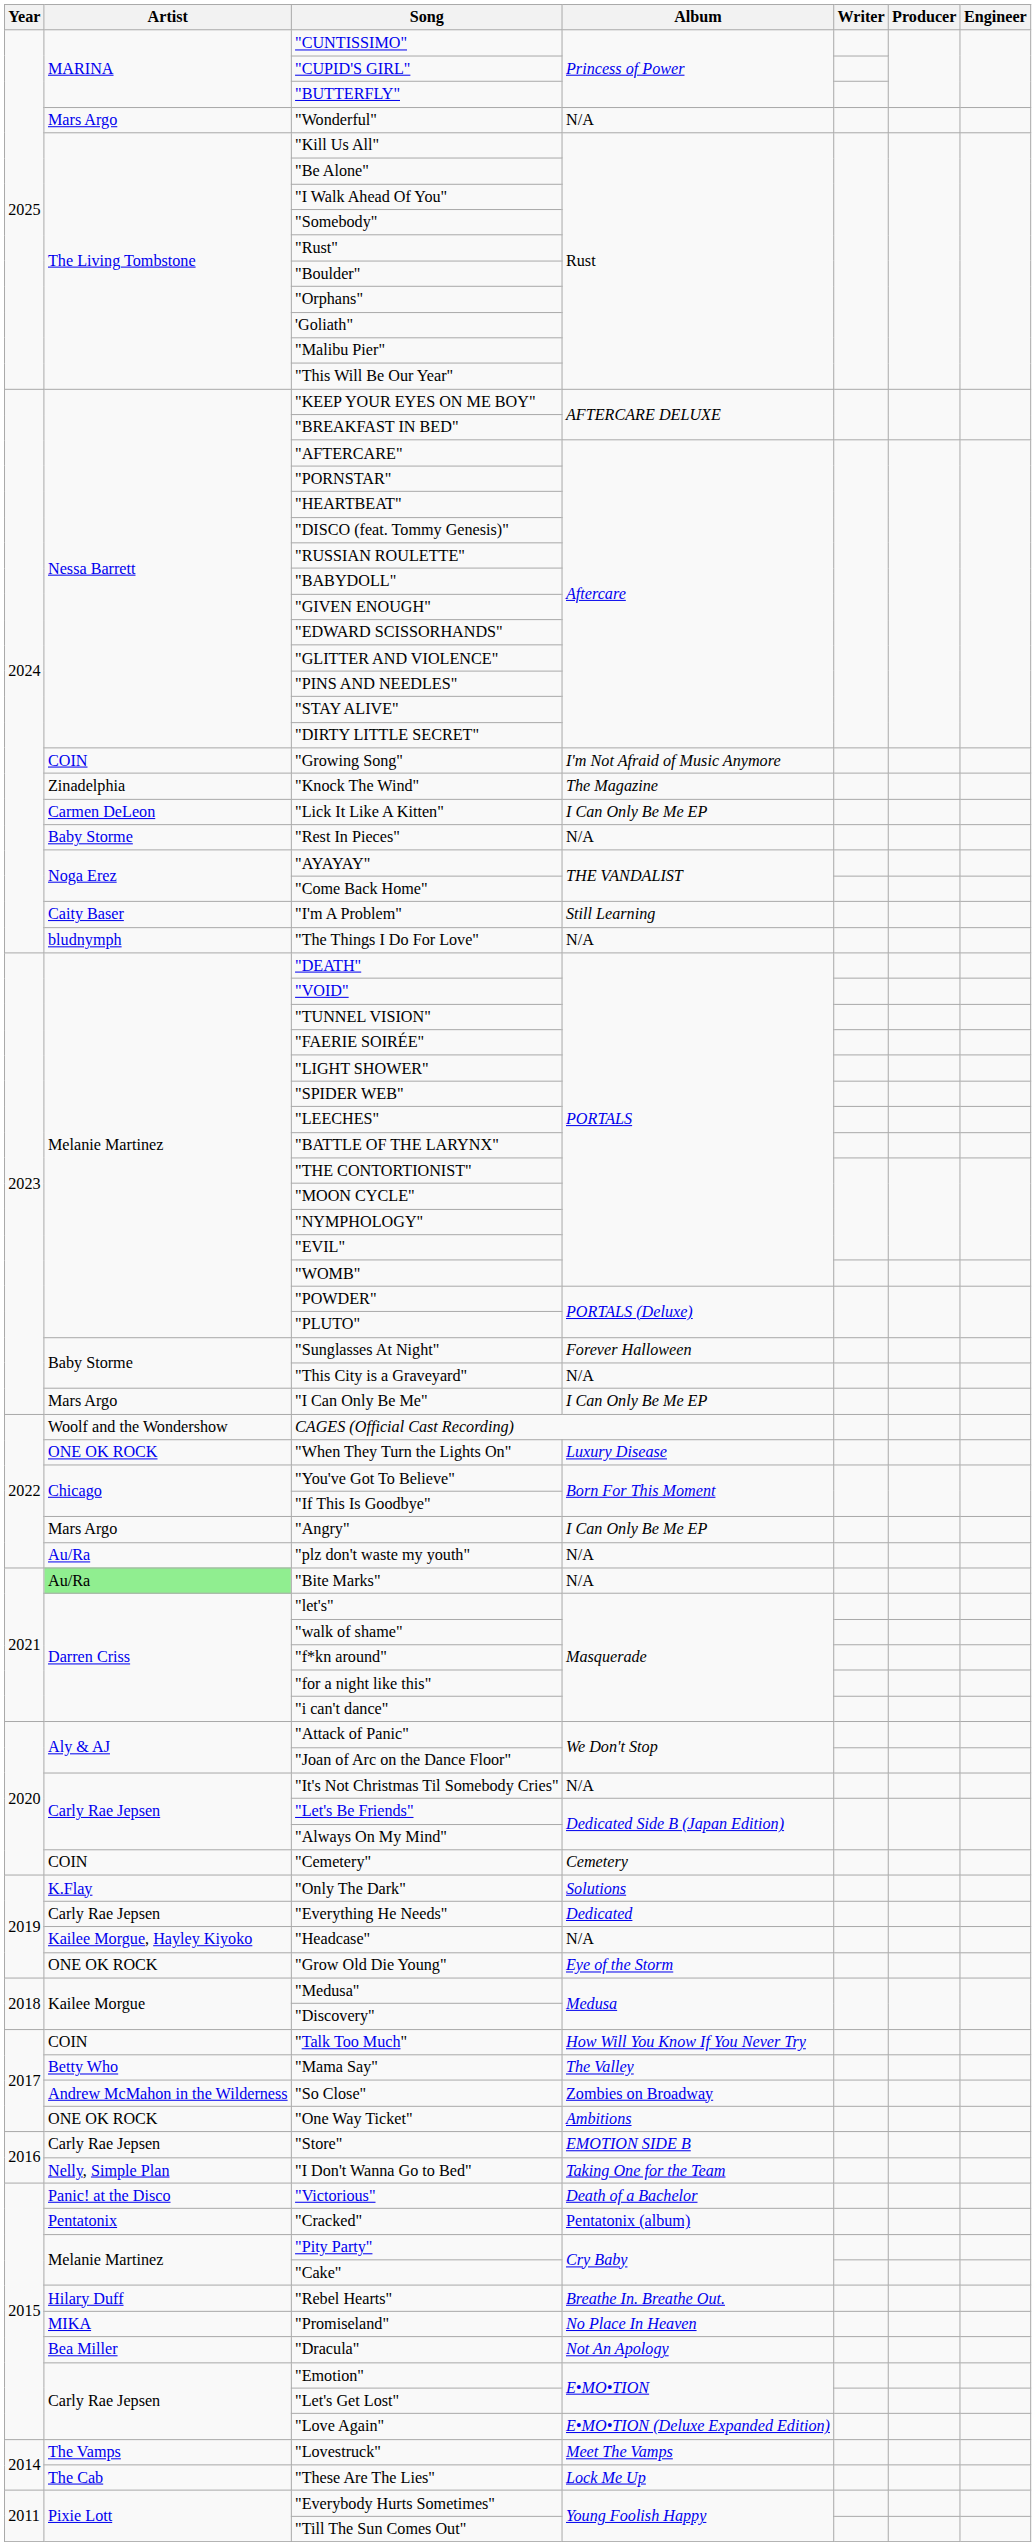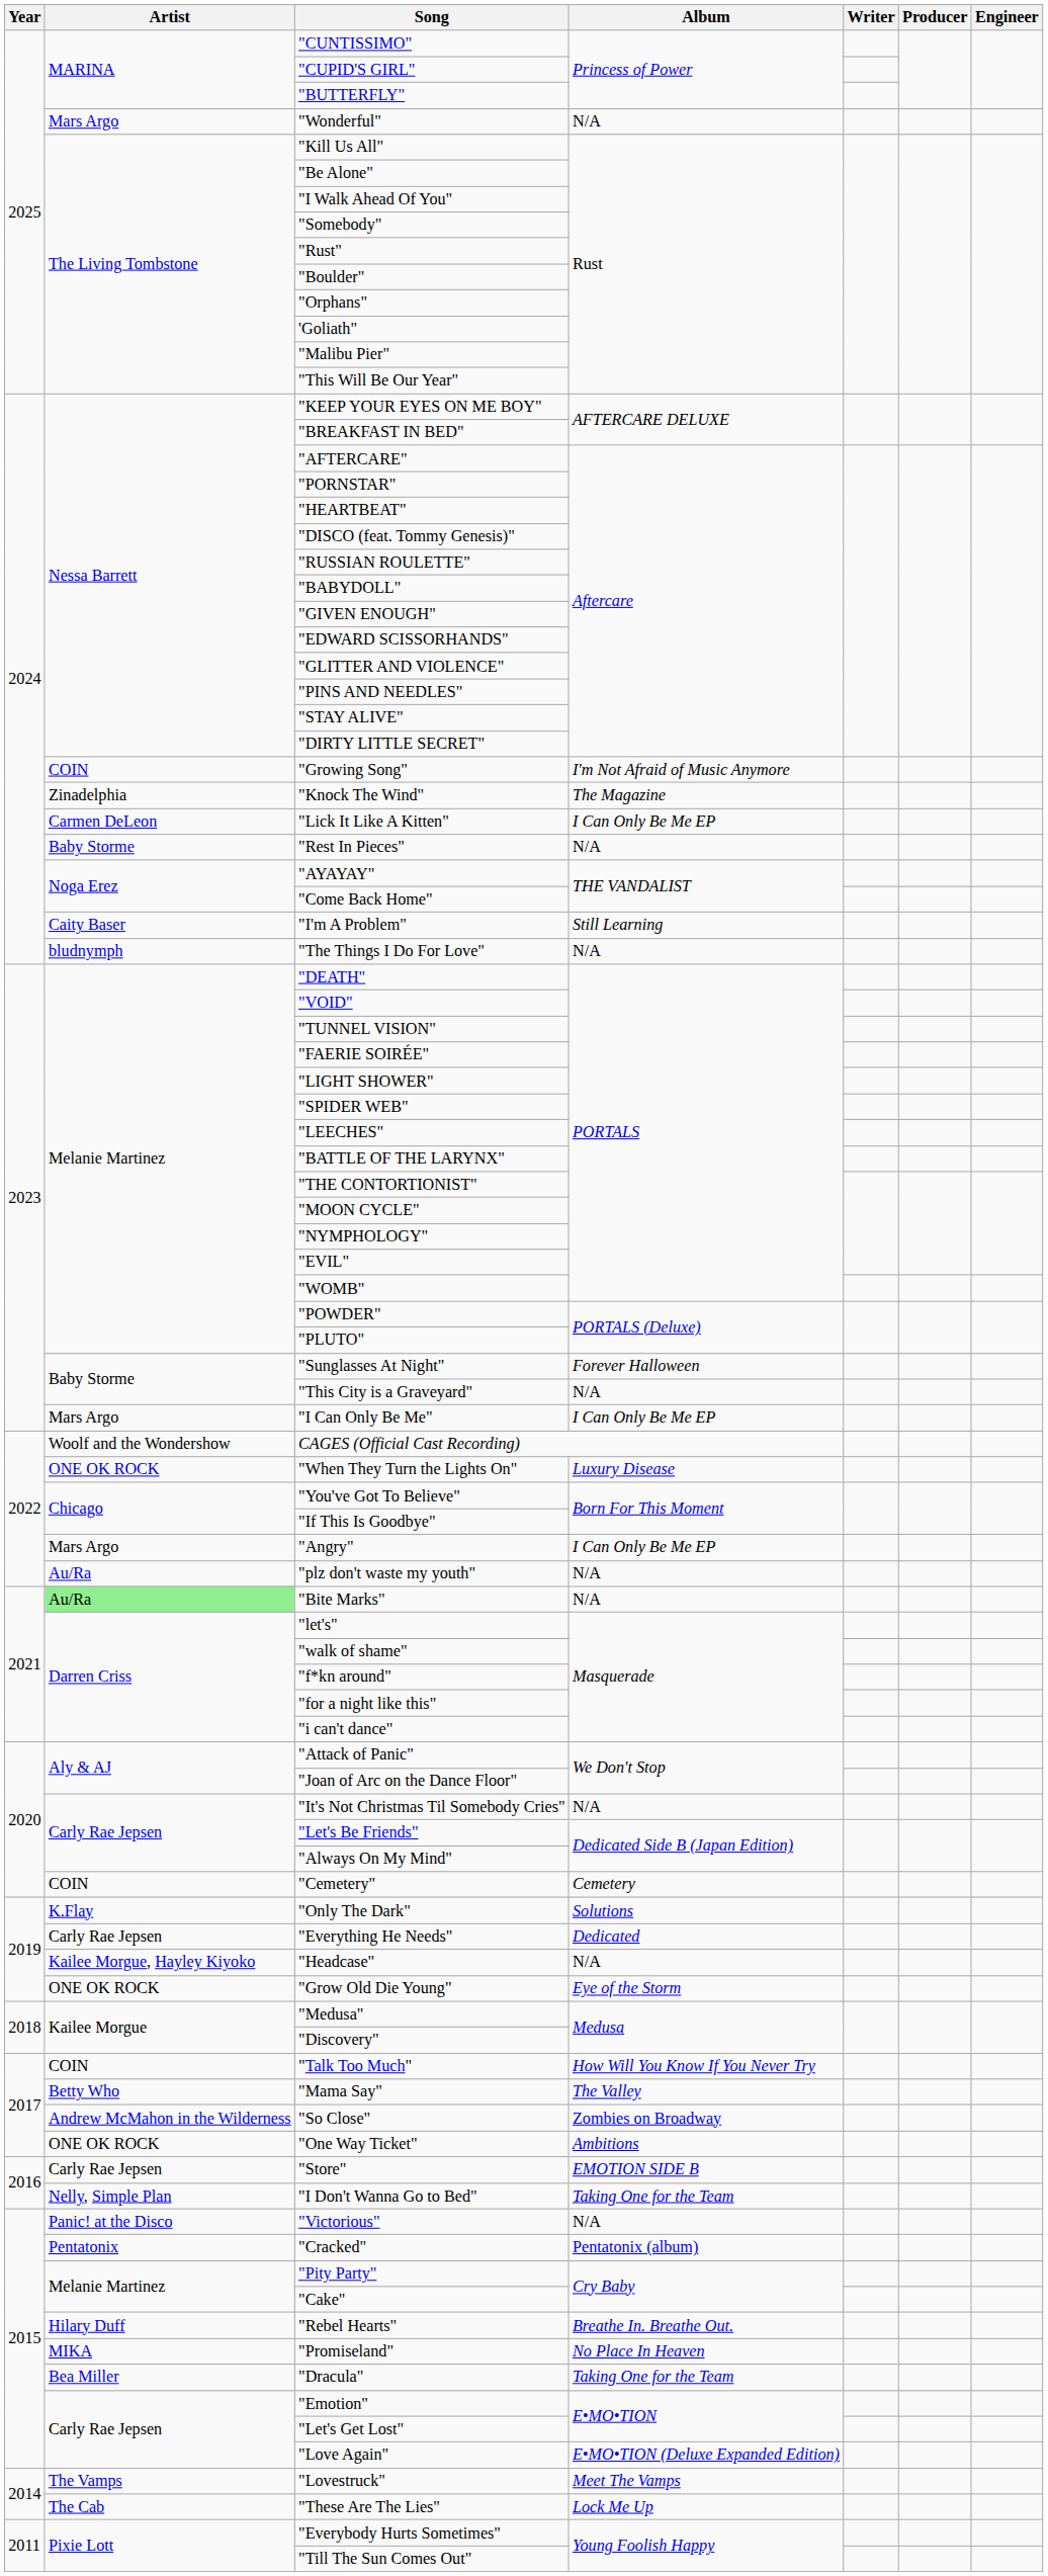 <table class="wikitable sortable">
 <tr>
 <th>Year</th>
 <th>Artist</th>
 <th>Song</th>
 <th>Album</th>
 <th>Writer</th>
 <th>Producer</th>
 <th>Engineer</th>
 </tr>
 <tr>
 <td rowspan="14">2025</td>
 <td rowspan="3"><a href='#'>MARINA</a></td>
 <td><a href='#'>"CUNTISSIMO"</a></td>
 <td rowspan="3"><em><a href='#'>Princess of Power</a></em></td>
 <td></td>
 <td rowspan="3"></td>
 <td rowspan="3"></td>
 </tr>
 <tr>
 <td><a href='#'>"CUPID'S GIRL"</a></td>
 <td></td>
 </tr>
 <tr>
 <td><a href='#'>"BUTTERFLY"</a></td>
 <td></td>
 </tr>
 <tr>
 <td><a href='#'>Mars Argo</a></td>
 <td>"Wonderful"</td>
 <td>N/A</td>
 <td></td>
 <td></td>
 <td></td>
 </tr>
 <tr>
 <td rowspan="10"><a href='#'>The Living Tombstone</a></td>
 <td>"Kill Us All"</td>
 <td rowspan="10">Rust</td>
 <td rowspan="10"></td>
 <td rowspan="10"></td>
 <td rowspan="10"></td>
 </tr>
 <tr>
 <td>"Be Alone"</td>
 </tr>
 <tr>
 <td>"I Walk Ahead Of You"</td>
 </tr>
 <tr>
 <td>"Somebody"</td>
 </tr>
 <tr>
 <td>"Rust"</td>
 </tr>
 <tr>
 <td>"Boulder"</td>
 </tr>
 <tr>
 <td>"Orphans"</td>
 </tr>
 <tr>
 <td>'Goliath"</td>
 </tr>
 <tr>
 <td>"Malibu Pier"</td>
 </tr>
 <tr>
 <td>"This Will Be Our Year"</td>
 </tr>
 <tr>
 <td rowspan="22">2024</td>
 <td rowspan="14"><a href='#'>Nessa Barrett</a></td>
 <td>"KEEP YOUR EYES ON ME BOY"</td>
 <td rowspan="2"><em>AFTERCARE DELUXE</em></td>
 <td rowspan="2"></td>
 <td rowspan="2"></td>
 <td rowspan="2"></td>
 </tr>
 <tr>
 <td>"BREAKFAST IN BED"</td>
 </tr>
 <tr>
 <td>"AFTERCARE"</td>
 <td rowspan="12"><em><a href='#'>Aftercare</a></em> </td>
 <td rowspan="12"></td>
 <td rowspan="12"></td>
 <td rowspan="12"></td>
 </tr>
 <tr>
 <td>"PORNSTAR"</td>
 </tr>
 <tr>
 <td>"HEARTBEAT"</td>
 </tr>
 <tr>
 <td>"DISCO (feat. Tommy Genesis)"</td>
 </tr>
 <tr>
 <td>"RUSSIAN ROULETTE"</td>
 </tr>
 <tr>
 <td>"BABYDOLL"</td>
 </tr>
 <tr>
 <td>"GIVEN ENOUGH"</td>
 </tr>
 <tr>
 <td>"EDWARD SCISSORHANDS"</td>
 </tr>
 <tr>
 <td>"GLITTER AND VIOLENCE"</td>
 </tr>
 <tr>
 <td>"PINS AND NEEDLES"</td>
 </tr>
 <tr>
 <td>"STAY ALIVE"</td>
 </tr>
 <tr>
 <td>"DIRTY LITTLE SECRET"</td>
 </tr>
 <tr>
 <td><a href='#'>COIN</a></td>
 <td>"Growing Song"</td>
 <td><em>I'm Not Afraid of Music Anymore</em></td>
 <td></td>
 <td></td>
 <td></td>
 </tr>
 <tr>
 <td>Zinadelphia</td>
 <td>"Knock The Wind"</td>
 <td><em>The Magazine</em></td>
 <td></td>
 <td></td>
 <td></td>
 </tr>
 <tr>
 <td><a href='#'>Carmen DeLeon</a></td>
 <td>"Lick It Like A Kitten"</td>
 <td><em>I Can Only Be Me EP</em></td>
 <td></td>
 <td></td>
 <td></td>
 </tr>
 <tr>
 <td><a href='#'>Baby Storme</a></td>
 <td>"Rest In Pieces"</td>
 <td>N/A</td>
 <td></td>
 <td></td>
 <td></td>
 </tr>
 <tr>
 <td rowspan="2"><a href='#'>Noga Erez</a></td>
 <td>"AYAYAY"</td>
 <td rowspan="2"><em>THE VANDALIST</em></td>
 <td></td>
 <td></td>
 <td></td>
 </tr>
 <tr>
 <td>"Come Back Home"</td>
 <td></td>
 <td></td>
 <td></td>
 </tr>
 <tr>
 <td><a href='#'>Caity Baser</a></td>
 <td>"I'm A Problem"</td>
 <td><em>Still Learning</em></td>
 <td></td>
 <td></td>
 <td></td>
 </tr>
 <tr>
 <td><a href='#'>bludnymph</a></td>
 <td>"The Things I Do For Love"</td>
 <td>N/A</td>
 <td></td>
 <td></td>
 <td></td>
 </tr>
 <tr>
 <td rowspan="18">2023</td>
 <td rowspan="15">Melanie Martinez</td>
 <td><a href='#'>"DEATH"</a></td>
 <td rowspan="13"><em><a href='#'>PORTALS</a></em> </td>
 <td></td>
 <td></td>
 <td></td>
 </tr>
 <tr>
 <td><a href='#'>"VOID"</a></td>
 <td></td>
 <td></td>
 <td></td>
 </tr>
 <tr>
 <td>"TUNNEL VISION"</td>
 <td></td>
 <td></td>
 <td></td>
 </tr>
 <tr>
 <td>"FAERIE SOIRÉE"</td>
 <td></td>
 <td></td>
 <td></td>
 </tr>
 <tr>
 <td>"LIGHT SHOWER"</td>
 <td></td>
 <td></td>
 <td></td>
 </tr>
 <tr>
 <td>"SPIDER WEB"</td>
 <td></td>
 <td></td>
 <td></td>
 </tr>
 <tr>
 <td>"LEECHES"</td>
 <td></td>
 <td></td>
 <td></td>
 </tr>
 <tr>
 <td>"BATTLE OF THE LARYNX"</td>
 <td></td>
 <td></td>
 <td></td>
 </tr>
 <tr>
 <td>"THE CONTORTIONIST"</td>
 <td rowspan="4"></td>
 <td rowspan="4"></td>
 <td rowspan="4"></td>
 </tr>
 <tr>
 <td>"MOON CYCLE"</td>
 </tr>
 <tr>
 <td>"NYMPHOLOGY"</td>
 </tr>
 <tr>
 <td>"EVIL"</td>
 </tr>
 <tr>
 <td>"WOMB"</td>
 <td></td>
 <td></td>
 <td></td>
 </tr>
 <tr>
 <td>"POWDER"</td>
 <td rowspan="2"><a href='#'><em>PORTALS (Deluxe)</em></a></td>
 <td rowspan="2"></td>
 <td rowspan="2"></td>
 <td rowspan="2"></td>
 </tr>
 <tr>
 <td>"PLUTO"</td>
 </tr>
 <tr>
 <td rowspan="2">Baby Storme</td>
 <td>"Sunglasses At Night"</td>
 <td><em>Forever Halloween</em></td>
 <td></td>
 <td></td>
 <td></td>
 </tr>
 <tr>
 <td>"This City is a Graveyard"</td>
 <td>N/A</td>
 <td></td>
 <td></td>
 <td></td>
 </tr>
 <tr>
 <td>Mars Argo</td>
 <td>"I Can Only Be Me"</td>
 <td><em>I Can Only Be Me EP</em></td>
 <td></td>
 <td></td>
 <td></td>
 </tr>
 <tr>
 <td rowspan="6">2022</td>
 <td>Woolf and the Wondershow</td>
 <td colspan="2"><em>CAGES (Official Cast Recording)</em> </td>
 <td></td>
 <td></td>
 <td></td>
 </tr>
 <tr>
 <td><a href='#'>ONE OK ROCK</a></td>
 <td>"When They Turn the Lights On"</td>
 <td><em><a href='#'>Luxury Disease</a></em></td>
 <td></td>
 <td></td>
 <td></td>
 </tr>
 <tr>
 <td rowspan="2"><a href='#'>Chicago</a></td>
 <td>"You've Got To Believe"</td>
 <td rowspan="2"><em><a href='#'>Born For This Moment</a></em></td>
 <td rowspan="2"></td>
 <td rowspan="2"></td>
 <td rowspan="2"></td>
 </tr>
 <tr>
 <td>"If This Is Goodbye"</td>
 </tr>
 <tr>
 <td>Mars Argo</td>
 <td>"Angry"</td>
 <td><em>I Can Only Be Me EP</em></td>
 <td></td>
 <td></td>
 <td></td>
 </tr>
 <tr>
 <td><a href='#'>Au/Ra</a></td>
 <td>"plz don't waste my youth"</td>
 <td>N/A</td>
 <td></td>
 <td></td>
 <td></td>
 </tr>
 <tr>
 <td rowspan="6">2021</td>
 <td style="background: lightgreen;">Au/Ra</td>
 <td>"Bite Marks"</td>
 <td>N/A</td>
 <td></td>
 <td></td>
 <td></td>
 </tr>
 <tr>
 <td rowspan="5"><a href='#'>Darren Criss</a></td>
 <td>"let's"</td>
 <td rowspan="5"><em>Masquerade</em></td>
 <td></td>
 <td></td>
 <td></td>
 </tr>
 <tr>
 <td>"walk of shame"</td>
 <td></td>
 <td></td>
 <td></td>
 </tr>
 <tr>
 <td>"f*kn around"</td>
 <td></td>
 <td></td>
 <td></td>
 </tr>
 <tr>
 <td>"for a night like this"</td>
 <td></td>
 <td></td>
 <td></td>
 </tr>
 <tr>
 <td>"i can't dance"</td>
 <td></td>
 <td></td>
 <td></td>
 </tr>
 <tr>
 <td rowspan="6">2020</td>
 <td rowspan="2"><a href='#'>Aly & AJ</a></td>
 <td>"Attack of Panic"</td>
 <td rowspan="2"><em>We Don't Stop</em></td>
 <td></td>
 <td></td>
 <td></td>
 </tr>
 <tr>
 <td>"Joan of Arc on the Dance Floor"</td>
 <td></td>
 <td></td>
 <td></td>
 </tr>
 <tr>
 <td rowspan="3"><a href='#'>Carly Rae Jepsen</a></td>
 <td>"It's Not Christmas Til Somebody Cries"</td>
 <td>N/A</td>
 <td></td>
 <td></td>
 <td></td>
 </tr>
 <tr>
 <td><a href='#'>"Let's Be Friends"</a></td>
 <td rowspan="2"><em><a href='#'>Dedicated Side B (Japan Edition)</a></em></td>
 <td rowspan="2"></td>
 <td rowspan="2"></td>
 <td rowspan="2"></td>
 </tr>
 <tr>
 <td>"Always On My Mind"</td>
 </tr>
 <tr>
 <td>COIN</td>
 <td>"Cemetery"</td>
 <td><em>Cemetery</em></td>
 <td></td>
 <td></td>
 <td></td>
 </tr>
 <tr>
 <td rowspan="4">2019</td>
 <td><a href='#'>K.Flay</a></td>
 <td>"Only The Dark"</td>
 <td><a href='#'><em>Solutions</em></a></td>
 <td></td>
 <td></td>
 <td></td>
 </tr>
 <tr>
 <td>Carly Rae Jepsen</td>
 <td>"Everything He Needs"</td>
 <td><a href='#'><em>Dedicated</em></a></td>
 <td></td>
 <td></td>
 <td></td>
 </tr>
 <tr>
 <td><a href='#'>Kailee Morgue</a>, <a href='#'>Hayley Kiyoko</a></td>
 <td>"Headcase"</td>
 <td>N/A</td>
 <td></td>
 <td></td>
 <td></td>
 </tr>
 <tr>
 <td>ONE OK ROCK</td>
 <td>"Grow Old Die Young"</td>
 <td><em><a href='#'>Eye of the Storm</a></em></td>
 <td></td>
 <td></td>
 <td></td>
 </tr>
 <tr>
 <td rowspan="2">2018</td>
 <td rowspan="2">Kailee Morgue</td>
 <td>"Medusa"</td>
 <td rowspan="2"><em><a href='#'>Medusa</a></em></td>
 <td rowspan="2"></td>
 <td rowspan="2"></td>
 <td rowspan="2"></td>
 </tr>
 <tr>
 <td>"Discovery"</td>
 </tr>
 <tr>
 <td rowspan="4">2017</td>
 <td>COIN</td>
 <td>"<a href='#'>Talk Too Much</a>"</td>
 <td><em><a href='#'>How Will You Know If You Never Try</a></em></td>
 <td></td>
 <td></td>
 <td></td>
 </tr>
 <tr>
 <td><a href='#'>Betty Who</a></td>
 <td>"Mama Say"</td>
 <td><a href='#'><em>The Valley</em></a></td>
 <td></td>
 <td></td>
 <td></td>
 </tr>
 <tr>
 <td><a href='#'>Andrew McMahon in the Wilderness</a></td>
 <td>"So Close"</td>
 <td><a href='#'>Zombies on Broadway</a></td>
 <td></td>
 <td></td>
 <td></td>
 </tr>
 <tr>
 <td>ONE OK ROCK</td>
 <td>"One Way Ticket"</td>
 <td><a href='#'><em>Ambitions</em></a></td>
 <td></td>
 <td></td>
 <td></td>
 </tr>
 <tr>
 <td rowspan="2">2016</td>
 <td>Carly Rae Jepsen</td>
 <td>"Store"</td>
 <td><a href='#'><em>EMOTION SIDE B</em></a></td>
 <td></td>
 <td></td>
 <td></td>
 </tr>
 <tr>
 <td><a href='#'>Nelly</a>, <a href='#'>Simple Plan</a></td>
 <td>"I Don't Wanna Go to Bed"</td>
 <td><em><a href='#'>Taking One for the Team</a></em></td>
 <td></td>
 <td></td>
 <td></td>
 </tr>
 <tr>
 <td rowspan="10">2015</td>
 <td><a href='#'>Panic! at the Disco</a></td>
 <td><a href='#'>"Victorious"</a></td>
-<td><em><a href='#'>Death of a Bachelor</a></em></td>
+<td>N/A</td>
 <td></td>
 <td></td>
 <td></td>
 </tr>
 <tr>
 <td><a href='#'>Pentatonix</a></td>
 <td>"Cracked"</td>
 <td><a href='#'>Pentatonix (album)</a></td>
 <td></td>
 <td></td>
 <td></td>
 </tr>
 <tr>
 <td rowspan="2">Melanie Martinez</td>
 <td><a href='#'>"Pity Party"</a></td>
 <td rowspan="2"><a href='#'><em>Cry Baby</em></a></td>
 <td></td>
 <td></td>
 <td></td>
 </tr>
 <tr>
 <td>"Cake"</td>
 <td></td>
 <td></td>
 <td></td>
 </tr>
 <tr>
 <td><a href='#'>Hilary Duff</a></td>
 <td>"Rebel Hearts"</td>
 <td><em><a href='#'>Breathe In. Breathe Out.</a></em></td>
 <td></td>
 <td></td>
 <td></td>
 </tr>
 <tr>
 <td><a href='#'>MIKA</a></td>
 <td>"Promiseland"</td>
 <td><em><a href='#'>No Place In Heaven</a></em></td>
 <td></td>
 <td></td>
 <td></td>
 </tr>
 <tr>
 <td><a href='#'>Bea Miller</a></td>
 <td>"Dracula"</td>
-<td><a href='#'><em>Not An Apology</em></a></td>
+<td><em><a href='#'>Taking One for the Team</a></em></td>
 <td></td>
 <td></td>
 <td></td>
 </tr>
 <tr>
 <td rowspan="3">Carly Rae Jepsen</td>
 <td>"Emotion"</td>
 <td rowspan="2"><em><a href='#'>E•MO•TION</a></em></td>
 <td></td>
 <td></td>
 <td></td>
 </tr>
 <tr>
 <td>"Let's Get Lost"</td>
 <td></td>
 <td></td>
 <td></td>
 </tr>
 <tr>
 <td>"Love Again"</td>
 <td><em><a href='#'>E•MO•TION (Deluxe Expanded Edition)</a></em></td>
 <td></td>
 <td></td>
 <td></td>
 </tr>
 <tr>
 <td rowspan="2">2014</td>
 <td><a href='#'>The Vamps</a></td>
 <td>"Lovestruck"</td>
 <td><a href='#'><em>Meet The Vamps</em></a></td>
 <td></td>
 <td></td>
 <td></td>
 </tr>
 <tr>
 <td><a href='#'>The Cab</a></td>
 <td>"These Are The Lies"</td>
 <td><em><a href='#'>Lock Me Up</a></em></td>
 <td></td>
 <td></td>
 <td></td>
 </tr>
 <tr>
 <td rowspan="2">2011</td>
 <td rowspan="2"><a href='#'>Pixie Lott</a></td>
 <td>"Everybody Hurts Sometimes"</td>
 <td rowspan="2"><em><a href='#'>Young Foolish Happy</a></em></td>
 <td></td>
 <td></td>
 <td></td>
 </tr>
 <tr>
 <td>"Till The Sun Comes Out"</td>
 <td></td>
 <td></td>
 <td></td>
 </tr>
 </table>
